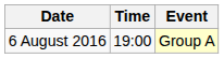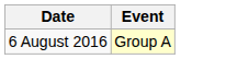 <table class = "wikitable" style="text-align:center;">
 <tr>
 <th>Date</th>
-<th>Time</th>
 <th>Event</th>
 </tr>
 <tr>
 <td>6 August 2016</td>
-<td>19:00</td>
 <td bgcolor=ffffcc>Group A</td>
 </tr>
 </table>
